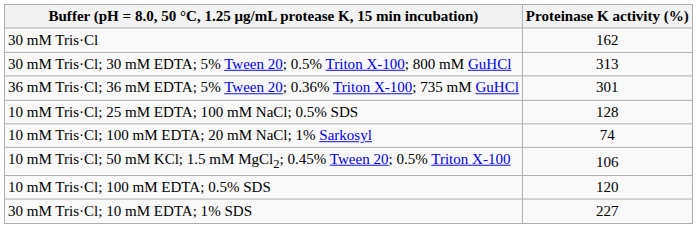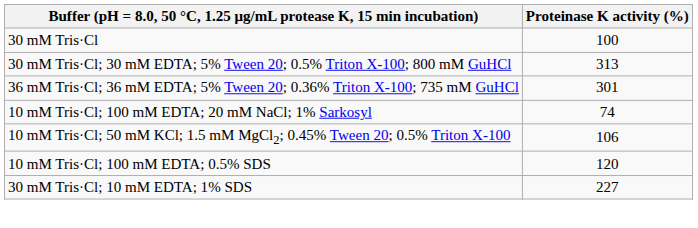 <table class="wikitable">
 <tr>
 <th>Buffer (pH = 8.0, 50 °C, 1.25 μg/mL protease K, 15 min incubation)</th>
 <th>Proteinase K activity (%)</th>
 </tr>
 <tr>
 <td>30 mM Tris·Cl</td>
-<td align="center">162</td>
+<td align="center">100</td>
 </tr>
 <tr>
 <td>30 mM Tris·Cl; 30 mM EDTA; 5% <a href='#'>Tween 20</a>; 0.5% <a href='#'>Triton X-100</a>; 800 mM <a href='#'>GuHCl</a></td>
 <td align="center">313</td>
 </tr>
 <tr>
 <td>36 mM Tris·Cl; 36 mM EDTA; 5% <a href='#'>Tween 20</a>; 0.36% <a href='#'>Triton X-100</a>; 735 mM <a href='#'>GuHCl</a></td>
 <td align="center">301</td>
-</tr>
-<tr>
-<td>10 mM Tris·Cl; 25 mM EDTA; 100 mM NaCl; 0.5% SDS</td>
-<td align="center">128</td>
 </tr>
 <tr>
 <td>10 mM Tris·Cl; 100 mM EDTA; 20 mM NaCl; 1% <a href='#'>Sarkosyl</a></td>
 <td align="center">74</td>
 </tr>
 <tr>
 <td>10 mM Tris·Cl; 50 mM KCl; 1.5 mM MgCl<sub>2</sub>; 0.45% <a href='#'>Tween 20</a>; 0.5% <a href='#'>Triton X-100</a></td>
 <td align="center">106</td>
 </tr>
 <tr>
 <td>10 mM Tris·Cl; 100 mM EDTA; 0.5% SDS</td>
 <td align="center">120</td>
 </tr>
 <tr>
 <td>30 mM Tris·Cl; 10 mM EDTA; 1% SDS</td>
 <td align="center">227</td>
 </tr>
 </table>
